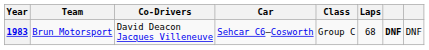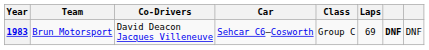 <table class="wikitable" style="text-align:center; font-size:90%">
 <tr>
 <th>Year</th>
 <th>Team</th>
 <th>Co-Drivers</th>
 <th>Car</th>
 <th>Class</th>
 <th>Laps</th>
 <th></th>
 <th></th>
 </tr>
 <tr>
 <th><a href='#'>1983</a></th>
 <td align="left"> <a href='#'>Brun Motorsport</a></td>
 <td align="left"> David Deacon<br> <a href='#'>Jacques Villeneuve</a></td>
 <td align="left"><a href='#'>Sehcar C6</a>–<a href='#'>Cosworth</a></td>
 <td>Group C</td>
-<td>68</td>
+<td>69</td>
 <td><strong>DNF</strong></td>
 <td>DNF</td>
 </tr>
 </table>
